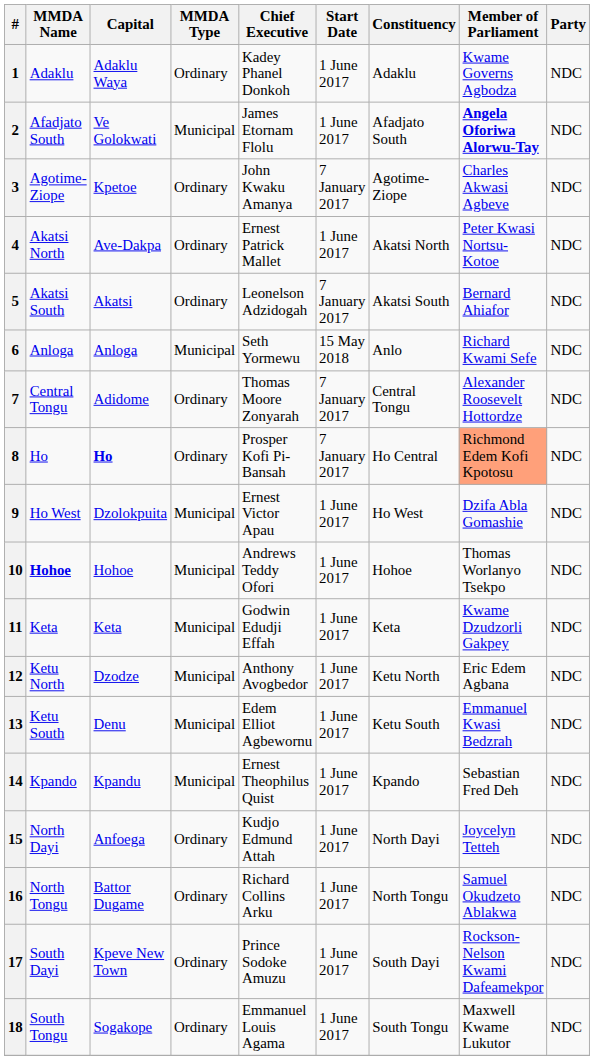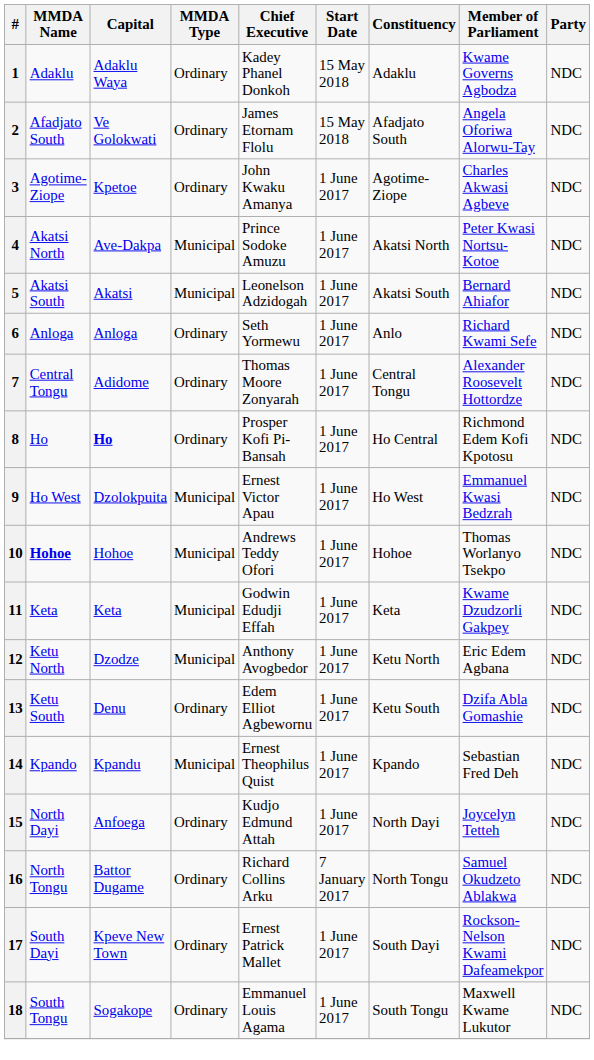 <table class="wikitable sortable">
 <tr>
 <th>#</th>
 <th>MMDA Name</th>
 <th>Capital</th>
 <th>MMDA Type</th>
 <th>Chief Executive</th>
 <th>Start Date</th>
 <th>Constituency</th>
 <th>Member of Parliament</th>
 <th>Party</th>
 </tr>
 <tr>
 <th>1</th>
 <td><a href='#'>Adaklu</a></td>
 <td><a href='#'>Adaklu Waya</a></td>
 <td>Ordinary</td>
 <td>Kadey Phanel Donkoh</td>
-<td>1 June 2017</td>
+<td>15 May 2018</td>
 <td>Adaklu</td>
 <td><a href='#'>Kwame Governs Agbodza</a></td>
 <td>NDC</td>
 </tr>
 <tr>
 <th>2</th>
 <td><a href='#'>Afadjato South</a></td>
 <td><a href='#'>Ve Golokwati</a></td>
-<td>Municipal</td>
+<td>Ordinary</td>
 <td>James Etornam Flolu</td>
-<td>1 June 2017</td>
+<td>15 May 2018</td>
 <td>Afadjato South</td>
-<td><strong><a href='#'>Angela Oforiwa Alorwu-Tay</a></strong></td>
+<td><a href='#'>Angela Oforiwa Alorwu-Tay</a></td>
 <td>NDC</td>
 </tr>
 <tr>
 <th>3</th>
 <td><a href='#'>Agotime-Ziope</a></td>
 <td><a href='#'>Kpetoe</a></td>
 <td>Ordinary</td>
 <td>John Kwaku Amanya</td>
-<td>7 January 2017</td>
+<td>1 June 2017</td>
 <td>Agotime-Ziope</td>
 <td><a href='#'>Charles Akwasi Agbeve</a></td>
 <td>NDC</td>
 </tr>
 <tr>
 <th>4</th>
 <td><a href='#'>Akatsi North</a></td>
 <td><a href='#'>Ave-Dakpa</a></td>
-<td>Ordinary</td>
-<td>Ernest Patrick Mallet</td>
+<td>Municipal</td>
+<td>Prince Sodoke Amuzu</td>
 <td>1 June 2017</td>
 <td>Akatsi North</td>
 <td><a href='#'>Peter Kwasi Nortsu-Kotoe</a></td>
 <td>NDC</td>
 </tr>
 <tr>
 <th>5</th>
 <td><a href='#'>Akatsi South</a></td>
 <td><a href='#'>Akatsi</a></td>
-<td>Ordinary</td>
+<td>Municipal</td>
 <td>Leonelson Adzidogah</td>
-<td>7 January 2017</td>
+<td>1 June 2017</td>
 <td>Akatsi South</td>
 <td><a href='#'>Bernard Ahiafor</a></td>
 <td>NDC</td>
 </tr>
 <tr>
 <th>6</th>
 <td><a href='#'>Anloga</a></td>
 <td><a href='#'>Anloga</a></td>
-<td>Municipal</td>
+<td>Ordinary</td>
 <td>Seth Yormewu</td>
-<td>15 May 2018</td>
+<td>1 June 2017</td>
 <td>Anlo</td>
 <td><a href='#'>Richard Kwami Sefe</a></td>
 <td>NDC</td>
 </tr>
 <tr>
 <th>7</th>
 <td><a href='#'>Central Tongu</a></td>
 <td><a href='#'>Adidome</a></td>
 <td>Ordinary</td>
 <td>Thomas Moore Zonyarah</td>
-<td>7 January 2017</td>
+<td>1 June 2017</td>
 <td>Central Tongu</td>
 <td><a href='#'>Alexander Roosevelt Hottordze</a></td>
 <td>NDC</td>
 </tr>
 <tr>
 <th>8</th>
 <td><a href='#'>Ho</a></td>
 <td><strong><a href='#'>Ho</a></strong></td>
 <td>Ordinary</td>
 <td>Prosper Kofi Pi-Bansah</td>
-<td>7 January 2017</td>
+<td>1 June 2017</td>
 <td>Ho Central</td>
-<td style="background: lightsalmon;">Richmond Edem Kofi Kpotosu</td>
+<td>Richmond Edem Kofi Kpotosu</td>
 <td>NDC</td>
 </tr>
 <tr>
 <th>9</th>
 <td><a href='#'>Ho West</a></td>
 <td><a href='#'>Dzolokpuita</a></td>
 <td>Municipal</td>
 <td>Ernest Victor Apau</td>
 <td>1 June 2017</td>
 <td>Ho West</td>
-<td><a href='#'>Dzifa Abla Gomashie</a></td>
+<td><a href='#'>Emmanuel Kwasi Bedzrah</a></td>
 <td>NDC</td>
 </tr>
 <tr>
 <th>10</th>
 <td><strong><a href='#'>Hohoe</a></strong></td>
 <td><a href='#'>Hohoe</a></td>
 <td>Municipal</td>
 <td>Andrews Teddy Ofori</td>
 <td>1 June 2017</td>
 <td>Hohoe</td>
 <td>Thomas Worlanyo Tsekpo</td>
 <td>NDC</td>
 </tr>
 <tr>
 <th>11</th>
 <td><a href='#'>Keta</a></td>
 <td><a href='#'>Keta</a></td>
 <td>Municipal</td>
 <td>Godwin Edudji Effah</td>
 <td>1 June 2017</td>
 <td>Keta</td>
 <td><a href='#'>Kwame Dzudzorli Gakpey</a></td>
 <td>NDC</td>
 </tr>
 <tr>
 <th>12</th>
 <td><a href='#'>Ketu North</a></td>
 <td><a href='#'>Dzodze</a></td>
 <td>Municipal</td>
 <td>Anthony Avogbedor</td>
 <td>1 June 2017</td>
 <td>Ketu North</td>
 <td>Eric Edem Agbana</td>
 <td>NDC</td>
 </tr>
 <tr>
 <th>13</th>
 <td><a href='#'>Ketu South</a></td>
 <td><a href='#'>Denu</a></td>
-<td>Municipal</td>
+<td>Ordinary</td>
 <td>Edem Elliot Agbewornu</td>
 <td>1 June 2017</td>
 <td>Ketu South</td>
-<td><a href='#'>Emmanuel Kwasi Bedzrah</a></td>
+<td><a href='#'>Dzifa Abla Gomashie</a></td>
 <td>NDC</td>
 </tr>
 <tr>
 <th>14</th>
 <td><a href='#'>Kpando</a></td>
 <td><a href='#'>Kpandu</a></td>
 <td>Municipal</td>
 <td>Ernest Theophilus Quist</td>
 <td>1 June 2017</td>
 <td>Kpando</td>
 <td>Sebastian Fred Deh</td>
 <td>NDC</td>
 </tr>
 <tr>
 <th>15</th>
 <td><a href='#'>North Dayi</a></td>
 <td><a href='#'>Anfoega</a></td>
 <td>Ordinary</td>
 <td>Kudjo Edmund Attah</td>
 <td>1 June 2017</td>
 <td>North Dayi</td>
 <td><a href='#'>Joycelyn Tetteh</a></td>
 <td>NDC</td>
 </tr>
 <tr>
 <th>16</th>
 <td><a href='#'>North Tongu</a></td>
 <td><a href='#'>Battor Dugame</a></td>
 <td>Ordinary</td>
 <td>Richard Collins Arku</td>
-<td>1 June 2017</td>
+<td>7 January 2017</td>
 <td>North Tongu</td>
 <td><a href='#'>Samuel Okudzeto Ablakwa</a></td>
 <td>NDC</td>
 </tr>
 <tr>
 <th>17</th>
 <td><a href='#'>South Dayi</a></td>
 <td><a href='#'>Kpeve New Town</a></td>
 <td>Ordinary</td>
-<td>Prince Sodoke Amuzu</td>
+<td>Ernest Patrick Mallet</td>
 <td>1 June 2017</td>
 <td>South Dayi</td>
 <td><a href='#'>Rockson-Nelson Kwami Dafeamekpor</a></td>
 <td>NDC</td>
 </tr>
 <tr>
 <th>18</th>
 <td><a href='#'>South Tongu</a></td>
 <td><a href='#'>Sogakope</a></td>
 <td>Ordinary</td>
 <td>Emmanuel Louis Agama</td>
 <td>1 June 2017</td>
 <td>South Tongu</td>
 <td>Maxwell Kwame Lukutor</td>
 <td>NDC</td>
 </tr>
 <tr>
 </tr>
 </table>
